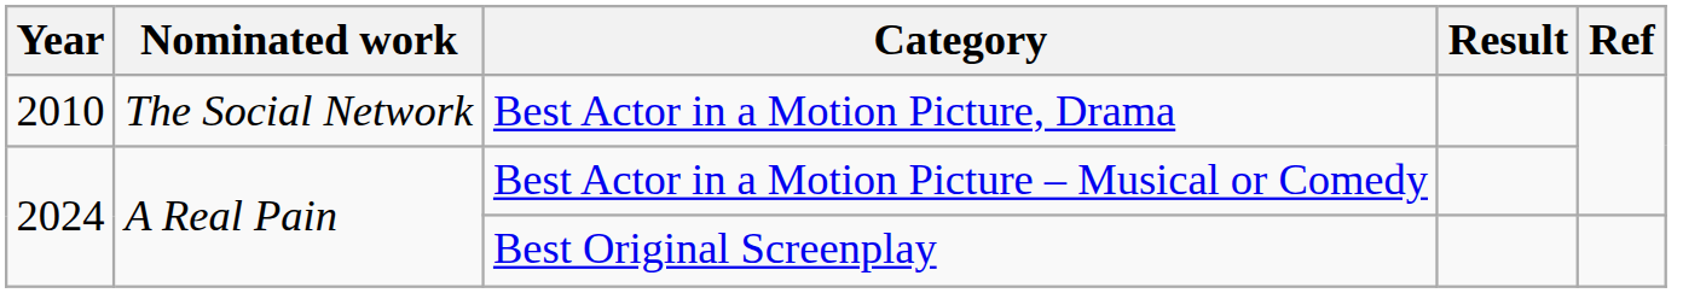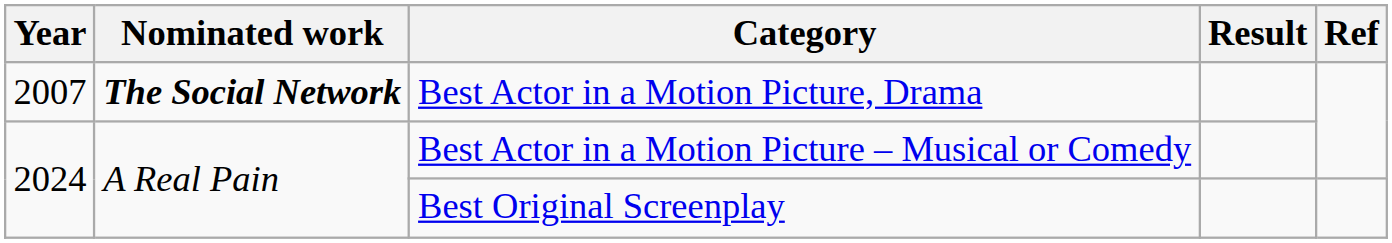 <table class="wikitable">
 <tr>
 <th>Year</th>
 <th>Nominated work</th>
 <th>Category</th>
 <th>Result</th>
 <th>Ref</th>
 </tr>
 <tr>
-<td>2010</td>
-<td><em>The Social Network</em></td>
+<td>2007</td>
+<td><strong><em>The Social Network</em></strong></td>
 <td><a href='#'>Best Actor in a Motion Picture, Drama</a></td>
 <td></td>
 </tr>
 <tr>
 <td style="text-align:center;" rowspan="2">2024</td>
 <td rowspan="2"><em>A Real Pain</em></td>
 <td><a href='#'>Best Actor in a Motion Picture – Musical or Comedy</a></td>
 <td></td>
 </tr>
 <tr>
 <td><a href='#'>Best Original Screenplay</a></td>
 <td></td>
 <td></td>
 </tr>
 </table>
